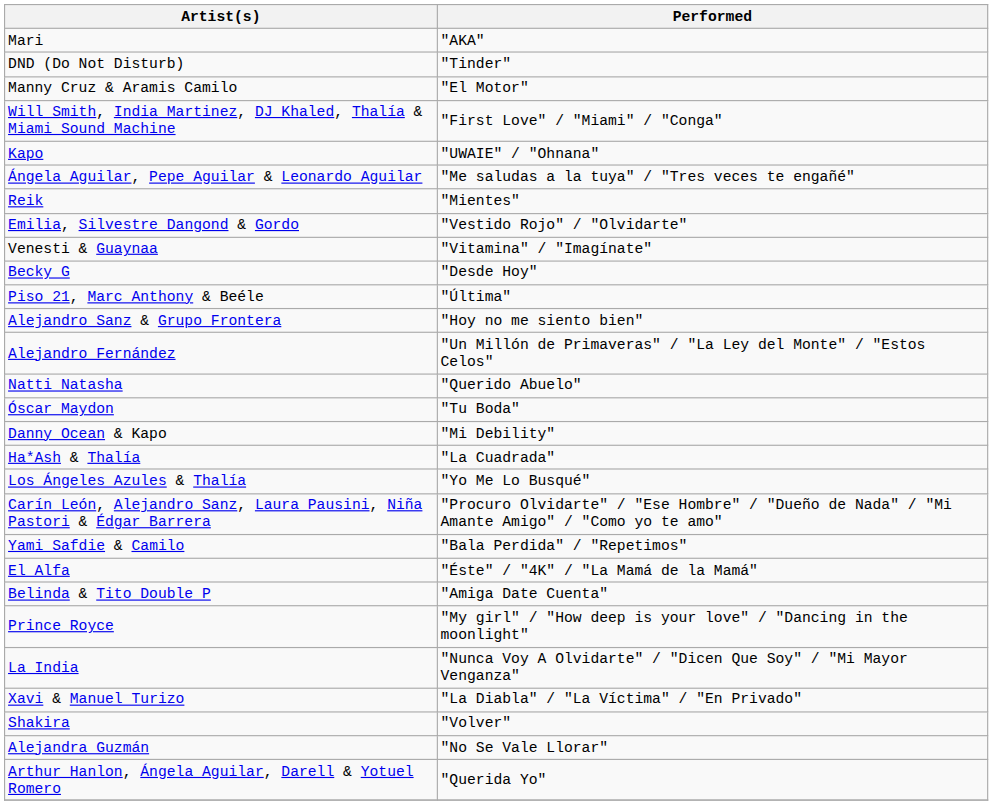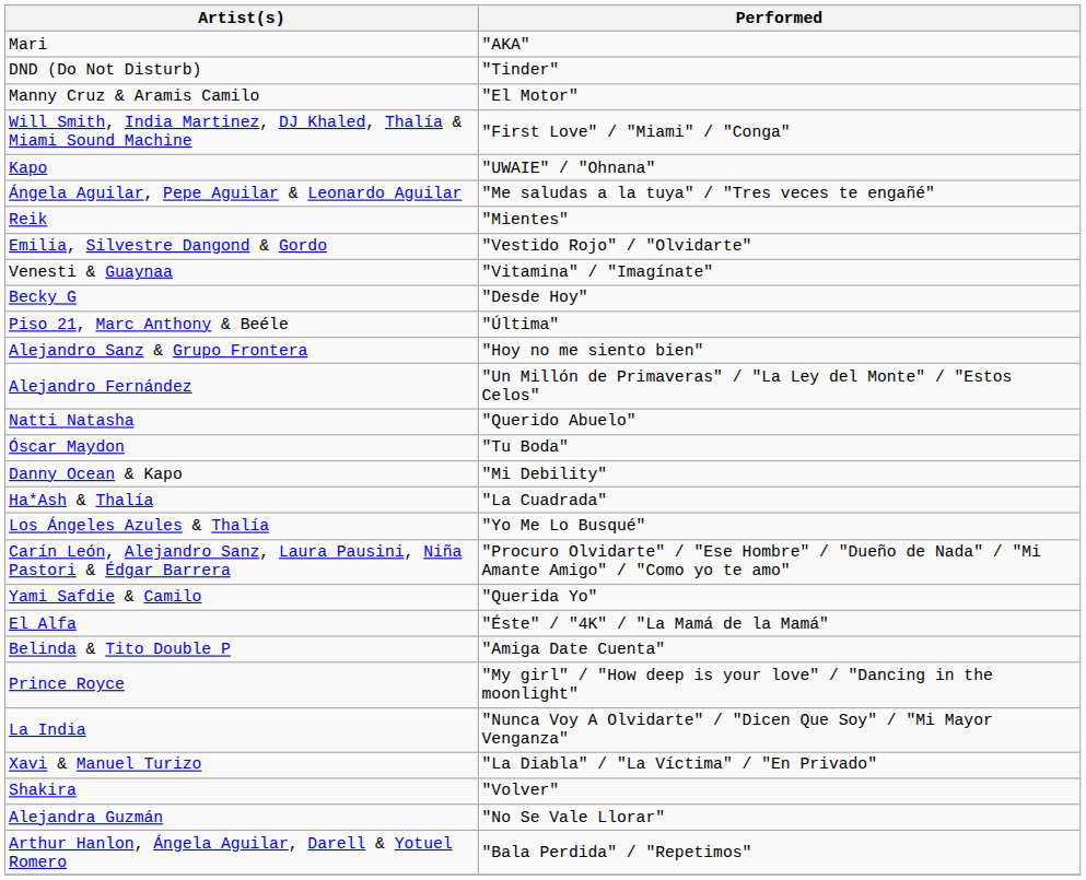 <table class="wikitable">
 <tr>
 <th>Artist(s)</th>
 <th>Performed</th>
 </tr>
 <tr>
 <td>Mari</td>
 <td>"AKA"</td>
 </tr>
 <tr>
 <td>DND (Do Not Disturb)</td>
 <td>"Tinder"</td>
 </tr>
 <tr>
 <td>Manny Cruz & Aramis Camilo</td>
 <td>"El Motor"</td>
 </tr>
 <tr>
 <td><a href='#'>Will Smith</a>, <a href='#'>India Martinez</a>, <a href='#'>DJ Khaled</a>, <a href='#'>Thalía</a> & <a href='#'>Miami Sound Machine</a></td>
 <td>"First Love" / "Miami" / "Conga"</td>
 </tr>
 <tr>
 <td><a href='#'>Kapo</a></td>
 <td>"UWAIE" / "Ohnana"</td>
 </tr>
 <tr>
 <td><a href='#'>Ángela Aguilar</a>, <a href='#'>Pepe Aguilar</a> & <a href='#'>Leonardo Aguilar</a></td>
 <td>"Me saludas a la tuya" / "Tres veces te engañé"</td>
 </tr>
 <tr>
 <td><a href='#'>Reik</a></td>
 <td>"Mientes"</td>
 </tr>
 <tr>
 <td><a href='#'>Emilia</a>, <a href='#'>Silvestre Dangond</a> & <a href='#'>Gordo</a></td>
 <td>"Vestido Rojo" / "Olvidarte"</td>
 </tr>
 <tr>
 <td>Venesti & <a href='#'>Guaynaa</a></td>
 <td>"Vitamina" / "Imagínate"</td>
 </tr>
 <tr>
 <td><a href='#'>Becky G</a></td>
 <td>"Desde Hoy"</td>
 </tr>
 <tr>
 <td><a href='#'>Piso 21</a>, <a href='#'>Marc Anthony</a> & Beéle</td>
 <td>"Última"</td>
 </tr>
 <tr>
 <td><a href='#'>Alejandro Sanz</a> & <a href='#'>Grupo Frontera</a></td>
 <td>"Hoy no me siento bien"</td>
 </tr>
 <tr>
 <td><a href='#'>Alejandro Fernández</a></td>
 <td>"Un Millón de Primaveras" / "La Ley del Monte" / "Estos Celos"</td>
 </tr>
 <tr>
 <td><a href='#'>Natti Natasha</a></td>
 <td>"Querido Abuelo"</td>
 </tr>
 <tr>
 <td><a href='#'>Óscar Maydon</a></td>
 <td>"Tu Boda"</td>
 </tr>
 <tr>
 <td><a href='#'>Danny Ocean</a> & Kapo</td>
 <td>"Mi Debility"</td>
 </tr>
 <tr>
 <td><a href='#'>Ha*Ash</a> & <a href='#'>Thalía</a></td>
 <td>"La Cuadrada"</td>
 </tr>
 <tr>
 <td><a href='#'>Los Ángeles Azules</a> & <a href='#'>Thalía</a></td>
 <td>"Yo Me Lo Busqué"</td>
 </tr>
 <tr>
 <td><a href='#'>Carín León</a>, <a href='#'>Alejandro Sanz</a>, <a href='#'>Laura Pausini</a>, <a href='#'>Niña Pastori</a> & <a href='#'>Édgar Barrera</a></td>
 <td>"Procuro Olvidarte" /  "Ese Hombre" / "Dueño de Nada" / "Mi Amante Amigo" / "Como yo te amo"</td>
 </tr>
 <tr>
 <td><a href='#'>Yami Safdie</a> & <a href='#'>Camilo</a></td>
-<td>"Bala Perdida" / "Repetimos"</td>
+<td>"Querida Yo"</td>
 </tr>
 <tr>
 <td><a href='#'>El Alfa</a></td>
 <td>"Éste" / "4K" / "La Mamá de la Mamá"</td>
 </tr>
 <tr>
 <td><a href='#'>Belinda</a> & <a href='#'>Tito Double P</a></td>
 <td>"Amiga Date Cuenta"</td>
 </tr>
 <tr>
 <td><a href='#'>Prince Royce</a></td>
 <td>"My girl" / "How deep is your love" / "Dancing in the moonlight"</td>
 </tr>
 <tr>
 <td><a href='#'>La India</a></td>
 <td>"Nunca Voy A Olvidarte" / "Dicen Que Soy" / "Mi Mayor Venganza"</td>
 </tr>
 <tr>
 <td><a href='#'>Xavi</a> & <a href='#'>Manuel Turizo</a></td>
 <td>"La Diabla" / "La Víctima" / "En Privado"</td>
 </tr>
 <tr>
 <td><a href='#'>Shakira</a></td>
 <td>"Volver"</td>
 </tr>
 <tr>
 <td><a href='#'>Alejandra Guzmán</a></td>
 <td>"No Se Vale Llorar"</td>
 </tr>
 <tr>
 <td><a href='#'>Arthur Hanlon</a>, <a href='#'>Ángela Aguilar</a>, <a href='#'>Darell</a> & <a href='#'>Yotuel Romero</a></td>
-<td>"Querida Yo"</td>
+<td>"Bala Perdida" / "Repetimos"</td>
 </tr>
 <tr>
 </tr>
 </table>
